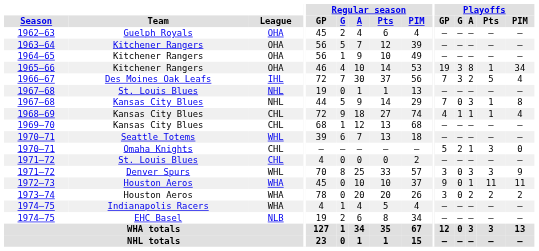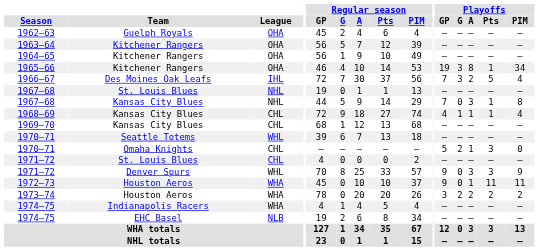 <table border="0" cellpadding="1" cellspacing="0" style="text-align:center; width:60em">
 <tr bgcolor="#e0e0e0">
 <th colspan="3" bgcolor="#ffffff"></th>
 <th rowspan="100" bgcolor="#ffffff"></th>
 <th colspan="5"><a href='#'>Regular season</a></th>
 <th rowspan="100" bgcolor="#ffffff"></th>
 <th colspan="5"><a href='#'>Playoffs</a></th>
 </tr>
 <tr bgcolor="#e0e0e0">
 <th><a href='#'>Season</a></th>
 <th>Team</th>
 <th>League</th>
 <th>GP</th>
 <th><a href='#'>G</a></th>
 <th><a href='#'>A</a></th>
 <th><a href='#'>Pts</a></th>
 <th><a href='#'>PIM</a></th>
 <th>GP</th>
 <th>G</th>
 <th>A</th>
 <th>Pts</th>
 <th>PIM</th>
 </tr>
 <tr>
 <td><a href='#'>1962–63</a></td>
 <td><a href='#'>Guelph Royals</a></td>
 <td><a href='#'>OHA</a></td>
 <td>45</td>
 <td>2</td>
 <td>4</td>
 <td>6</td>
 <td>4</td>
 <td>—</td>
 <td>—</td>
 <td>—</td>
 <td>—</td>
 <td>—</td>
 </tr>
 <tr bgcolor="#f0f0f0">
 <td><a href='#'>1963–64</a></td>
 <td><a href='#'>Kitchener Rangers</a></td>
 <td>OHA</td>
 <td>56</td>
 <td>5</td>
 <td>7</td>
 <td>12</td>
 <td>39</td>
 <td>—</td>
 <td>—</td>
 <td>—</td>
 <td>—</td>
 <td>—</td>
 </tr>
 <tr>
 <td><a href='#'>1964–65</a></td>
 <td>Kitchener Rangers</td>
 <td>OHA</td>
 <td>56</td>
 <td>1</td>
 <td>9</td>
 <td>10</td>
 <td>49</td>
 <td>—</td>
 <td>—</td>
 <td>—</td>
 <td>—</td>
 <td>—</td>
 </tr>
 <tr bgcolor="#f0f0f0">
 <td><a href='#'>1965–66</a></td>
 <td>Kitchener Rangers</td>
 <td>OHA</td>
 <td>46</td>
 <td>4</td>
 <td>10</td>
 <td>14</td>
 <td>53</td>
 <td>19</td>
 <td>3</td>
 <td>8</td>
 <td>1</td>
 <td>34</td>
 </tr>
 <tr>
 <td><a href='#'>1966–67</a></td>
 <td><a href='#'>Des Moines Oak Leafs</a></td>
 <td><a href='#'>IHL</a></td>
 <td>72</td>
 <td>7</td>
 <td>30</td>
 <td>37</td>
 <td>56</td>
 <td>7</td>
 <td>3</td>
 <td>2</td>
 <td>5</td>
 <td>4</td>
 </tr>
 <tr bgcolor="#f0f0f0">
 <td><a href='#'>1967–68</a></td>
 <td><a href='#'>St. Louis Blues</a></td>
 <td><a href='#'>NHL</a></td>
 <td>19</td>
 <td>0</td>
 <td>1</td>
 <td>1</td>
 <td>13</td>
 <td>—</td>
 <td>—</td>
 <td>—</td>
 <td>—</td>
 <td>—</td>
 </tr>
 <tr>
 <td><a href='#'>1967–68</a></td>
 <td><a href='#'>Kansas City Blues</a></td>
 <td>NHL</td>
 <td>44</td>
 <td>5</td>
 <td>9</td>
 <td>14</td>
 <td>29</td>
 <td>7</td>
 <td>0</td>
 <td>3</td>
 <td>1</td>
 <td>8</td>
 </tr>
 <tr bgcolor="#f0f0f0">
 <td><a href='#'>1968–69</a></td>
 <td>Kansas City Blues</td>
 <td>CHL</td>
 <td>72</td>
 <td>9</td>
 <td>18</td>
 <td>27</td>
 <td>74</td>
 <td>4</td>
 <td>1</td>
 <td>1</td>
 <td>1</td>
 <td>4</td>
 </tr>
 <tr>
 <td><a href='#'>1969–70</a></td>
 <td>Kansas City Blues</td>
 <td>CHL</td>
 <td>68</td>
 <td>1</td>
 <td>12</td>
 <td>13</td>
 <td>68</td>
 <td>—</td>
 <td>—</td>
 <td>—</td>
 <td>—</td>
 <td>—</td>
 </tr>
 <tr bgcolor="#f0f0f0">
 <td><a href='#'>1970–71</a></td>
 <td><a href='#'>Seattle Totems</a></td>
 <td><a href='#'>WHL</a></td>
 <td>39</td>
 <td>6</td>
 <td>7</td>
 <td>13</td>
 <td>18</td>
 <td>—</td>
 <td>—</td>
 <td>—</td>
 <td>—</td>
 <td>—</td>
 </tr>
 <tr>
 <td><a href='#'>1970–71</a></td>
 <td><a href='#'>Omaha Knights</a></td>
 <td>CHL</td>
 <td>—</td>
 <td>—</td>
 <td>—</td>
 <td>—</td>
 <td>—</td>
 <td>5</td>
 <td>2</td>
 <td>1</td>
 <td>3</td>
 <td>0</td>
 </tr>
 <tr bgcolor="#f0f0f0">
 <td><a href='#'>1971–72</a></td>
 <td><a href='#'>St. Louis Blues</a></td>
 <td><a href='#'>CHL</a></td>
 <td>4</td>
 <td>0</td>
 <td>0</td>
 <td>0</td>
 <td>2</td>
 <td>—</td>
 <td>—</td>
 <td>—</td>
 <td>—</td>
 <td>—</td>
 </tr>
 <tr>
 <td><a href='#'>1971–72</a></td>
 <td><a href='#'>Denver Spurs</a></td>
 <td>WHL</td>
 <td>70</td>
 <td>8</td>
 <td>25</td>
 <td>33</td>
 <td>57</td>
-<td>3</td>
+<td>9</td>
 <td>0</td>
 <td>3</td>
 <td>3</td>
 <td>9</td>
 </tr>
 <tr bgcolor="#f0f0f0">
 <td><a href='#'>1972–73</a></td>
 <td><a href='#'>Houston Aeros</a></td>
 <td><a href='#'>WHA</a></td>
 <td>45</td>
 <td>0</td>
 <td>10</td>
 <td>10</td>
 <td>37</td>
 <td>9</td>
 <td>0</td>
 <td>1</td>
 <td>11</td>
 <td>11</td>
 </tr>
 <tr>
 <td><a href='#'>1973–74</a></td>
 <td>Houston Aeros</td>
 <td>WHA</td>
 <td>78</td>
 <td>0</td>
 <td>20</td>
 <td>20</td>
 <td>26</td>
 <td>3</td>
-<td>0</td>
+<td>2</td>
 <td>2</td>
 <td>2</td>
 <td>2</td>
 </tr>
 <tr bgcolor="#f0f0f0">
 <td><a href='#'>1974–75</a></td>
 <td><a href='#'>Indianapolis Racers</a></td>
 <td>WHA</td>
 <td>4</td>
 <td>1</td>
 <td>4</td>
 <td>5</td>
 <td>4</td>
 <td>—</td>
 <td>—</td>
 <td>—</td>
 <td>—</td>
 <td>—</td>
 </tr>
 <tr>
 <td><a href='#'>1974–75</a></td>
 <td><a href='#'>EHC Basel</a></td>
 <td><a href='#'>NLB</a></td>
 <td>19</td>
 <td>2</td>
 <td>6</td>
 <td>8</td>
 <td>34</td>
 <td>—</td>
 <td>—</td>
 <td>—</td>
 <td>—</td>
 <td>—</td>
 </tr>
 <tr bgcolor="#e0e0e0">
 <th colspan="3">WHA totals</th>
 <th>127</th>
 <th>1</th>
 <th>34</th>
 <th>35</th>
 <th>67</th>
 <th>12</th>
 <th>0</th>
 <th>3</th>
 <th>3</th>
 <th>13</th>
 </tr>
 <tr bgcolor="#e0e0e0">
 <th colspan="3">NHL totals</th>
 <th>23</th>
 <th>0</th>
 <th>1</th>
 <th>1</th>
 <th>15</th>
 <th>—</th>
 <th>—</th>
 <th>—</th>
 <th>—</th>
 <th>—</th>
 </tr>
 </table>
